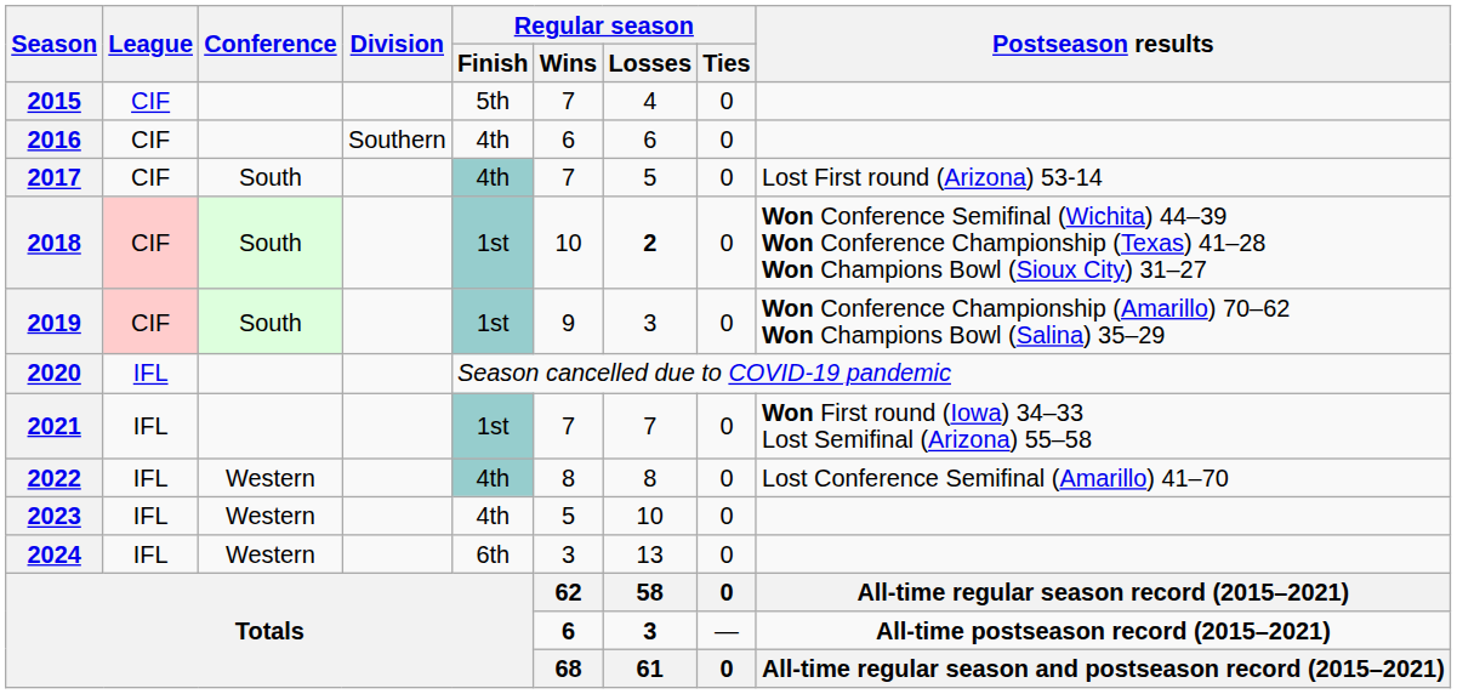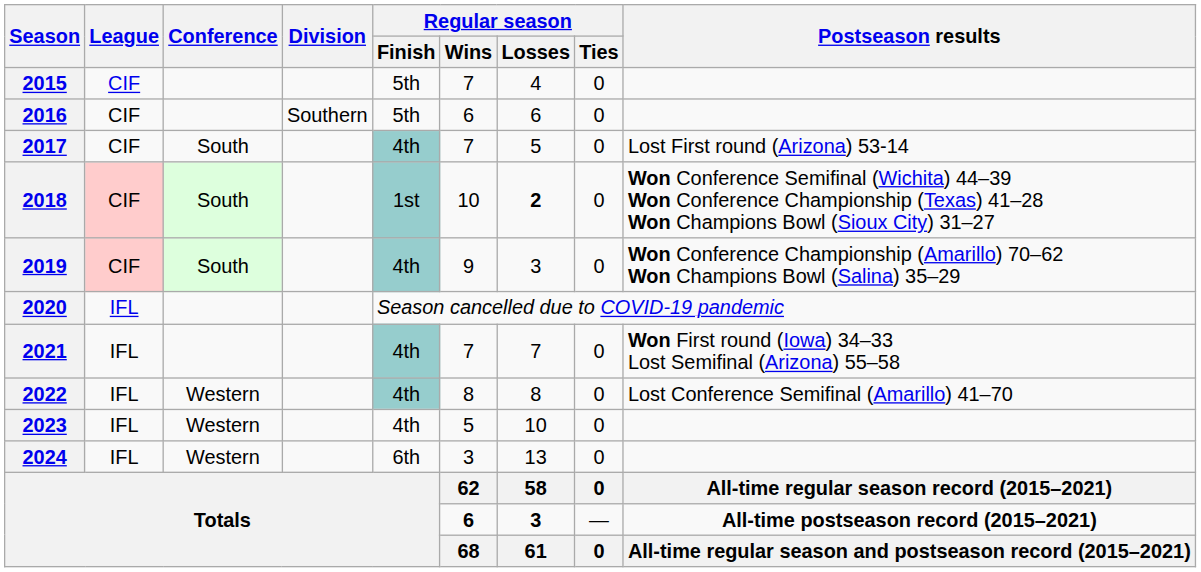 <table class="wikitable" style="text-align:center; font-size: 95%;">
 <tr>
 <th rowspan="2"><a href='#'>Season</a></th>
 <th rowspan="2"><a href='#'>League</a></th>
 <th rowspan="2"><a href='#'>Conference</a></th>
 <th rowspan="2"><a href='#'>Division</a></th>
 <th colspan="4"><a href='#'>Regular season</a></th>
 <th rowspan="2"><a href='#'>Postseason</a> results</th>
 </tr>
 <tr>
 <th>Finish</th>
 <th>Wins</th>
 <th>Losses</th>
 <th>Ties</th>
 </tr>
 <tr>
 <th><a href='#'>2015</a></th>
 <td><a href='#'>CIF</a></td>
 <td></td>
 <td></td>
 <td>5th</td>
 <td>7</td>
 <td>4</td>
 <td>0</td>
 <td align=left></td>
 </tr>
 <tr>
 <th><a href='#'>2016</a></th>
 <td>CIF</td>
 <td></td>
 <td>Southern</td>
-<td>4th</td>
+<td>5th</td>
 <td>6</td>
 <td>6</td>
 <td>0</td>
 <td align=left></td>
 </tr>
 <tr>
 <th><a href='#'>2017</a></th>
 <td>CIF</td>
 <td>South</td>
 <td></td>
 <td bgcolor=#96cdcd>4th</td>
 <td>7</td>
 <td>5</td>
 <td>0</td>
 <td align=left>Lost First round (<a href='#'>Arizona</a>) 53-14</td>
 </tr>
 <tr>
 <th><a href='#'>2018</a></th>
 <td bgcolor=#fcc>CIF</td>
 <td bgcolor=#dfd>South</td>
 <td></td>
 <td bgcolor=#96cdcd>1st</td>
 <td>10</td>
 <td><strong>2</strong></td>
 <td>0</td>
 <td align=left><strong>Won</strong> Conference Semifinal (<a href='#'>Wichita</a>) 44–39<br><strong>Won</strong> Conference Championship (<a href='#'>Texas</a>) 41–28<br><strong>Won</strong> Champions Bowl (<a href='#'>Sioux City</a>) 31–27</td>
 </tr>
 <tr>
 <th><a href='#'>2019</a></th>
 <td bgcolor=#fcc>CIF</td>
 <td bgcolor=#dfd>South</td>
 <td></td>
-<td bgcolor=#96cdcd>1st</td>
+<td bgcolor=#96cdcd>4th</td>
 <td>9</td>
 <td>3</td>
 <td>0</td>
 <td align=left><strong>Won</strong> Conference Championship (<a href='#'>Amarillo</a>) 70–62<br><strong>Won</strong> Champions Bowl (<a href='#'>Salina</a>) 35–29</td>
 </tr>
 <tr>
 <th><a href='#'>2020</a></th>
 <td><a href='#'>IFL</a></td>
 <td></td>
 <td></td>
 <td colspan=8; align=left><em>Season cancelled due to <a href='#'>COVID-19 pandemic</a></em></td>
 </tr>
 <tr>
 <th><a href='#'>2021</a></th>
 <td>IFL</td>
 <td></td>
 <td></td>
-<td bgcolor=#96cdcd>1st</td>
+<td bgcolor=#96cdcd>4th</td>
 <td>7</td>
 <td>7</td>
 <td>0</td>
 <td align=left><strong>Won</strong> First round (<a href='#'>Iowa</a>) 34–33<br>Lost Semifinal (<a href='#'>Arizona</a>) 55–58</td>
 </tr>
 <tr>
 <th><a href='#'>2022</a></th>
 <td>IFL</td>
 <td>Western</td>
 <td></td>
 <td bgcolor=#96cdcd>4th</td>
 <td>8</td>
 <td>8</td>
 <td>0</td>
 <td align=left>Lost Conference Semifinal (<a href='#'>Amarillo</a>) 41–70</td>
 </tr>
 <tr>
 <th><a href='#'>2023</a></th>
 <td>IFL</td>
 <td>Western</td>
 <td></td>
 <td>4th</td>
 <td>5</td>
 <td>10</td>
 <td>0</td>
 <td></td>
 </tr>
 <tr>
 <th><a href='#'>2024</a></th>
 <td>IFL</td>
 <td>Western</td>
 <td></td>
 <td>6th</td>
 <td>3</td>
 <td>13</td>
 <td>0</td>
 <td align=left></td>
 </tr>
 <tr>
 <th rowspan="3" colspan="5">Totals</th>
 <th>62</th>
 <th>58</th>
 <th>0</th>
 <th>All-time regular season record (2015–2021)</th>
 </tr>
 <tr>
 <td><strong>6</strong></td>
 <td><strong>3</strong></td>
 <td>—</td>
 <td><strong>All-time postseason record (2015–2021)</strong></td>
 </tr>
 <tr>
 <th>68</th>
 <th>61</th>
 <th>0</th>
 <th>All-time regular season and postseason record (2015–2021)</th>
 </tr>
 </table>
